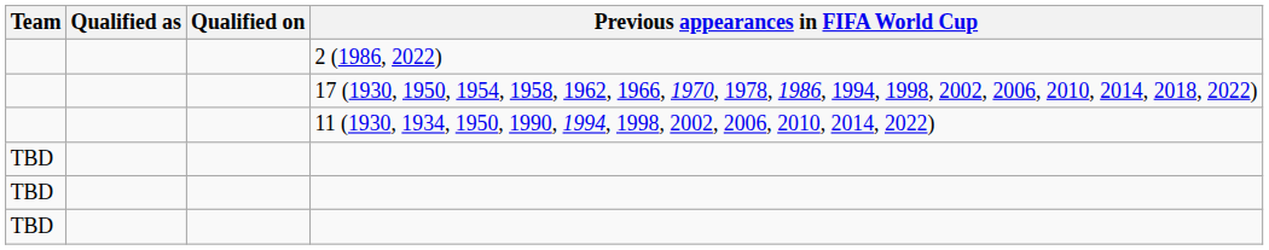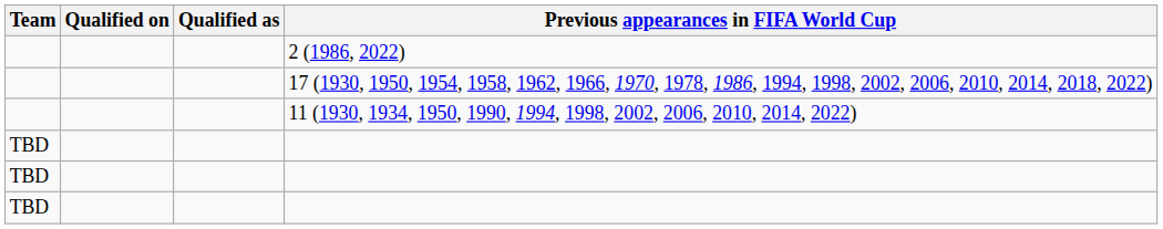 <table class="wikitable sortable">
 <tr>
 <th>Team</th>
+<th>Qualified on</th>
 <th>Qualified as</th>
-<th>Qualified on</th>
 <th data-sort-type="number">Previous <a href='#'>appearances</a> in <a href='#'>FIFA World Cup</a></th>
 </tr>
 <tr>
 <td></td>
 <td></td>
 <td></td>
 <td>2 (<a href='#'>1986</a>, <a href='#'>2022</a>)</td>
 </tr>
 <tr>
 <td></td>
 <td></td>
 <td></td>
 <td>17 (<a href='#'>1930</a>, <a href='#'>1950</a>, <a href='#'>1954</a>, <a href='#'>1958</a>, <a href='#'>1962</a>, <a href='#'>1966</a>, <em><a href='#'>1970</a></em>, <a href='#'>1978</a>, <em><a href='#'>1986</a></em>, <a href='#'>1994</a>, <a href='#'>1998</a>, <a href='#'>2002</a>, <a href='#'>2006</a>, <a href='#'>2010</a>, <a href='#'>2014</a>, <a href='#'>2018</a>, <a href='#'>2022</a>)</td>
 </tr>
 <tr>
 <td></td>
 <td></td>
 <td></td>
 <td>11 (<a href='#'>1930</a>, <a href='#'>1934</a>, <a href='#'>1950</a>, <a href='#'>1990</a>, <em><a href='#'>1994</a></em>, <a href='#'>1998</a>, <a href='#'>2002</a>, <a href='#'>2006</a>, <a href='#'>2010</a>, <a href='#'>2014</a>, <a href='#'>2022</a>)</td>
 </tr>
 <tr>
 <td>TBD</td>
 <td></td>
 <td></td>
 <td></td>
 </tr>
 <tr>
 <td>TBD</td>
 <td></td>
 <td></td>
 <td></td>
 </tr>
 <tr>
 <td>TBD</td>
 <td></td>
 <td></td>
 <td></td>
 </tr>
 </table>
